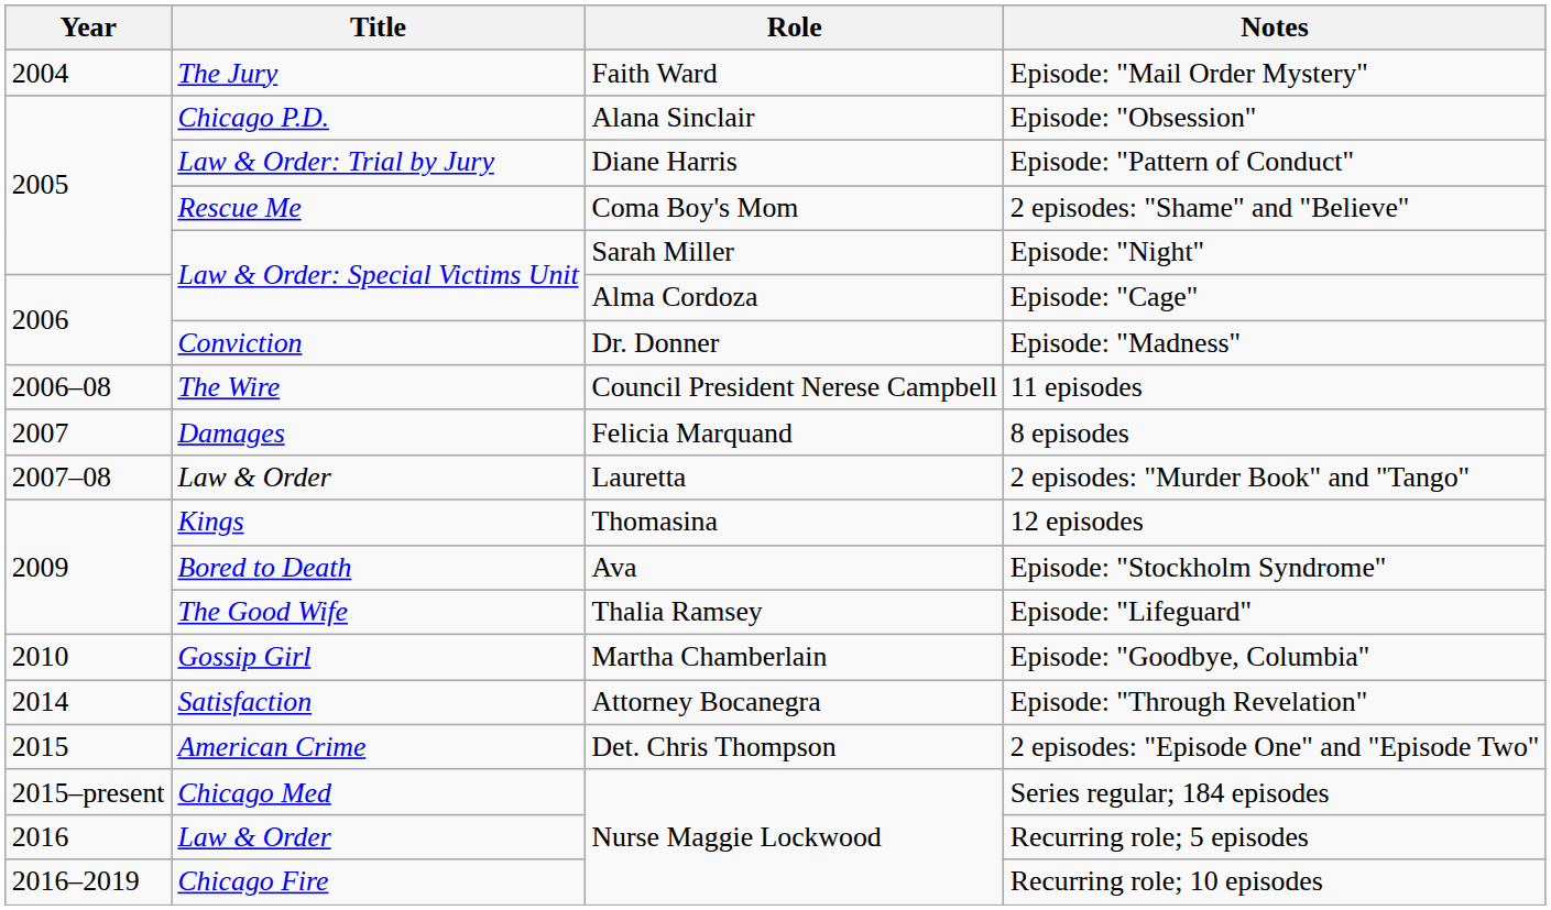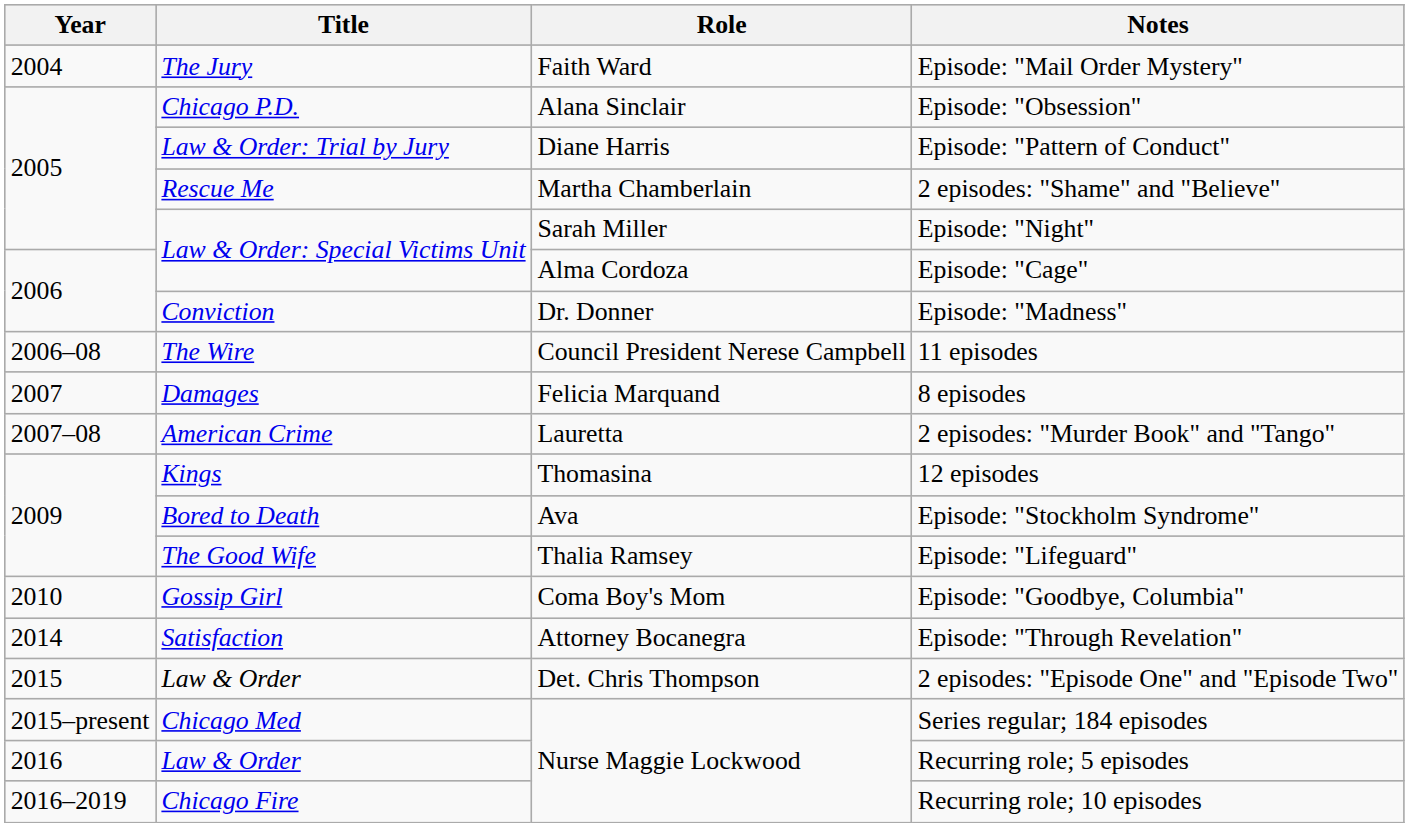 <table class="wikitable sortable">
 <tr>
 <th>Year</th>
 <th>Title</th>
 <th>Role</th>
 <th>Notes</th>
 </tr>
 <tr>
 <td>2004</td>
 <td><em><a href='#'>The Jury</a></em></td>
 <td>Faith Ward</td>
 <td>Episode: "Mail Order Mystery"</td>
 </tr>
 <tr>
 <td rowspan=4>2005</td>
 <td><em><a href='#'>Chicago P.D.</a></em></td>
 <td>Alana Sinclair</td>
 <td>Episode: "Obsession"</td>
 </tr>
 <tr>
 <td><em><a href='#'>Law & Order: Trial by Jury</a></em></td>
 <td>Diane Harris</td>
 <td>Episode: "Pattern of Conduct"</td>
 </tr>
 <tr>
 <td><em><a href='#'>Rescue Me</a></em></td>
-<td>Coma Boy's Mom</td>
+<td>Martha Chamberlain</td>
 <td>2 episodes: "Shame" and "Believe"</td>
 </tr>
 <tr>
 <td rowspan=2><em><a href='#'>Law & Order: Special Victims Unit</a></em></td>
 <td>Sarah Miller</td>
 <td>Episode: "Night"</td>
 </tr>
 <tr>
 <td rowspan=2>2006</td>
 <td>Alma Cordoza</td>
 <td>Episode: "Cage"</td>
 </tr>
 <tr>
 <td><em><a href='#'>Conviction</a></em></td>
 <td>Dr. Donner</td>
 <td>Episode: "Madness"</td>
 </tr>
 <tr>
 <td>2006–08</td>
 <td><em><a href='#'>The Wire</a></em></td>
 <td>Council President Nerese Campbell</td>
 <td>11 episodes</td>
 </tr>
 <tr>
 <td>2007</td>
 <td><em><a href='#'>Damages</a></em></td>
 <td>Felicia Marquand</td>
 <td>8 episodes</td>
 </tr>
 <tr>
 <td>2007–08</td>
-<td><em>Law & Order</em></td>
+<td><em><a href='#'>American Crime</a></em></td>
 <td>Lauretta</td>
 <td>2 episodes: "Murder Book" and "Tango"</td>
 </tr>
 <tr>
 <td rowspan=3>2009</td>
 <td><em><a href='#'>Kings</a></em></td>
 <td>Thomasina</td>
 <td>12 episodes</td>
 </tr>
 <tr>
 <td><em><a href='#'>Bored to Death</a></em></td>
 <td>Ava</td>
 <td>Episode: "Stockholm Syndrome"</td>
 </tr>
 <tr>
 <td><em><a href='#'>The Good Wife</a></em></td>
 <td>Thalia Ramsey</td>
 <td>Episode: "Lifeguard"</td>
 </tr>
 <tr>
 <td>2010</td>
 <td><em><a href='#'>Gossip Girl</a></em></td>
-<td>Martha Chamberlain</td>
+<td>Coma Boy's Mom</td>
 <td>Episode: "Goodbye, Columbia"</td>
 </tr>
 <tr>
 <td>2014</td>
 <td><em><a href='#'>Satisfaction</a></em></td>
 <td>Attorney Bocanegra</td>
 <td>Episode: "Through Revelation"</td>
 </tr>
 <tr>
 <td>2015</td>
-<td><em><a href='#'>American Crime</a></em></td>
+<td><em>Law & Order</em></td>
 <td>Det. Chris Thompson</td>
 <td>2 episodes: "Episode One" and "Episode Two"</td>
 </tr>
 <tr>
 <td>2015–present</td>
 <td><em><a href='#'>Chicago Med</a></em></td>
 <td rowspan="3">Nurse Maggie Lockwood</td>
 <td>Series regular; 184 episodes</td>
 </tr>
 <tr>
 <td>2016</td>
 <td><em><a href='#'>Law & Order</a></em></td>
 <td>Recurring role; 5 episodes</td>
 </tr>
 <tr>
 <td>2016–2019</td>
 <td><em><a href='#'>Chicago Fire</a></em></td>
 <td>Recurring role; 10 episodes</td>
 </tr>
 </table>
